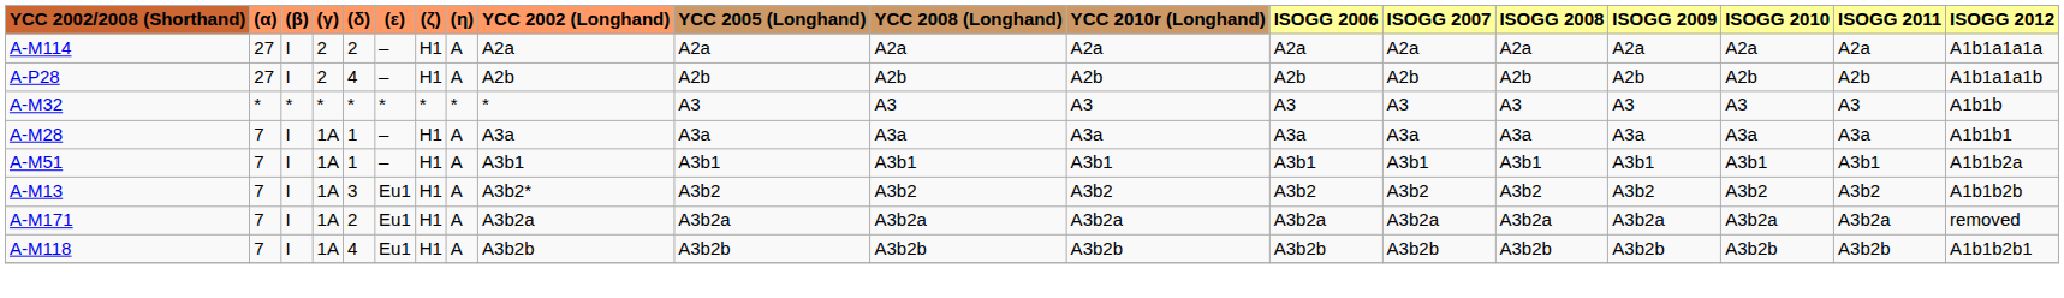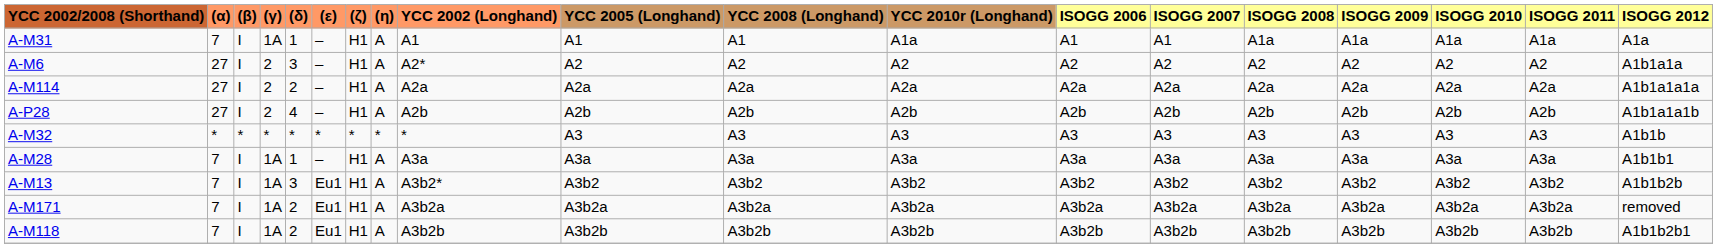 <table class="wikitable">
 <tr>
 <th style="background:#c63;">YCC 2002/2008 (Shorthand)</th>
 <th style="background:#f96;">(α)</th>
 <th style="background:#f96;">(β)</th>
 <th style="background:#f96;">(γ)</th>
 <th style="background:#f96;">(δ)</th>
 <th style="background:#f96;">(ε)</th>
 <th style="background:#f96;">(ζ)</th>
 <th style="background:#f96">(η)</th>
 <th style="background:#f96">YCC 2002 (Longhand)</th>
 <th style="background:#c96;">YCC 2005 (Longhand)</th>
 <th style="background:#c96;">YCC 2008 (Longhand)</th>
 <th style="background:#c96;">YCC 2010r (Longhand)</th>
 <th style="background:#ff9;">ISOGG 2006</th>
 <th style="background:#ff9;">ISOGG 2007</th>
 <th style="background:#ff9;">ISOGG 2008</th>
 <th style="background:#ff9;">ISOGG 2009</th>
 <th style="background:#ff9;">ISOGG 2010</th>
 <th style="background:#ff9;">ISOGG 2011</th>
 <th style="background:#ff9;">ISOGG 2012</th>
+</tr>
+<tr>
+<td><a href='#'>A-M31</a></td>
+<td>7</td>
+<td>I</td>
+<td>1A</td>
+<td>1</td>
+<td>–</td>
+<td>H1</td>
+<td>A</td>
+<td>A1</td>
+<td>A1</td>
+<td>A1</td>
+<td>A1a</td>
+<td>A1</td>
+<td>A1</td>
+<td>A1a</td>
+<td>A1a</td>
+<td>A1a</td>
+<td>A1a</td>
+<td>A1a</td>
+</tr>
+<tr>
+<td><a href='#'>A-M6</a></td>
+<td>27</td>
+<td>I</td>
+<td>2</td>
+<td>3</td>
+<td>–</td>
+<td>H1</td>
+<td>A</td>
+<td>A2*</td>
+<td>A2</td>
+<td>A2</td>
+<td>A2</td>
+<td>A2</td>
+<td>A2</td>
+<td>A2</td>
+<td>A2</td>
+<td>A2</td>
+<td>A2</td>
+<td>A1b1a1a</td>
 </tr>
 <tr>
 <td><a href='#'>A-M114</a></td>
 <td>27</td>
 <td>I</td>
 <td>2</td>
 <td>2</td>
 <td>–</td>
 <td>H1</td>
 <td>A</td>
 <td>A2a</td>
 <td>A2a</td>
 <td>A2a</td>
 <td>A2a</td>
 <td>A2a</td>
 <td>A2a</td>
 <td>A2a</td>
 <td>A2a</td>
 <td>A2a</td>
 <td>A2a</td>
 <td>A1b1a1a1a</td>
 </tr>
 <tr>
 <td><a href='#'>A-P28</a></td>
 <td>27</td>
 <td>I</td>
 <td>2</td>
 <td>4</td>
 <td>–</td>
 <td>H1</td>
 <td>A</td>
 <td>A2b</td>
 <td>A2b</td>
 <td>A2b</td>
 <td>A2b</td>
 <td>A2b</td>
 <td>A2b</td>
 <td>A2b</td>
 <td>A2b</td>
 <td>A2b</td>
 <td>A2b</td>
 <td>A1b1a1a1b</td>
 </tr>
 <tr>
 <td><a href='#'>A-M32</a></td>
 <td>*</td>
 <td>*</td>
 <td>*</td>
 <td>*</td>
 <td>*</td>
 <td>*</td>
 <td>*</td>
 <td>*</td>
 <td>A3</td>
 <td>A3</td>
 <td>A3</td>
 <td>A3</td>
 <td>A3</td>
 <td>A3</td>
 <td>A3</td>
 <td>A3</td>
 <td>A3</td>
 <td>A1b1b</td>
 </tr>
 <tr>
 <td><a href='#'>A-M28</a></td>
 <td>7</td>
 <td>I</td>
 <td>1A</td>
 <td>1</td>
 <td>–</td>
 <td>H1</td>
 <td>A</td>
 <td>A3a</td>
 <td>A3a</td>
 <td>A3a</td>
 <td>A3a</td>
 <td>A3a</td>
 <td>A3a</td>
 <td>A3a</td>
 <td>A3a</td>
 <td>A3a</td>
 <td>A3a</td>
 <td>A1b1b1</td>
 </tr>
 <tr>
-<td><a href='#'>A-M51</a></td>
-<td>7</td>
-<td>I</td>
-<td>1A</td>
-<td>1</td>
-<td>–</td>
-<td>H1</td>
-<td>A</td>
-<td>A3b1</td>
-<td>A3b1</td>
-<td>A3b1</td>
-<td>A3b1</td>
-<td>A3b1</td>
-<td>A3b1</td>
-<td>A3b1</td>
-<td>A3b1</td>
-<td>A3b1</td>
-<td>A3b1</td>
-<td>A1b1b2a</td>
-</tr>
-<tr>
 <td><a href='#'>A-M13</a></td>
 <td>7</td>
 <td>I</td>
 <td>1A</td>
 <td>3</td>
 <td>Eu1</td>
 <td>H1</td>
 <td>A</td>
 <td>A3b2*</td>
 <td>A3b2</td>
 <td>A3b2</td>
 <td>A3b2</td>
 <td>A3b2</td>
 <td>A3b2</td>
 <td>A3b2</td>
 <td>A3b2</td>
 <td>A3b2</td>
 <td>A3b2</td>
 <td>A1b1b2b</td>
 </tr>
 <tr>
 <td><a href='#'>A-M171</a></td>
 <td>7</td>
 <td>I</td>
 <td>1A</td>
 <td>2</td>
 <td>Eu1</td>
 <td>H1</td>
 <td>A</td>
 <td>A3b2a</td>
 <td>A3b2a</td>
 <td>A3b2a</td>
 <td>A3b2a</td>
 <td>A3b2a</td>
 <td>A3b2a</td>
 <td>A3b2a</td>
 <td>A3b2a</td>
 <td>A3b2a</td>
 <td>A3b2a</td>
 <td>removed</td>
 </tr>
 <tr>
 <td><a href='#'>A-M118</a></td>
 <td>7</td>
 <td>I</td>
 <td>1A</td>
-<td>4</td>
+<td>2</td>
 <td>Eu1</td>
 <td>H1</td>
 <td>A</td>
 <td>A3b2b</td>
 <td>A3b2b</td>
 <td>A3b2b</td>
 <td>A3b2b</td>
 <td>A3b2b</td>
 <td>A3b2b</td>
 <td>A3b2b</td>
 <td>A3b2b</td>
 <td>A3b2b</td>
 <td>A3b2b</td>
 <td>A1b1b2b1</td>
 </tr>
 <tr>
 </tr>
 </table>
